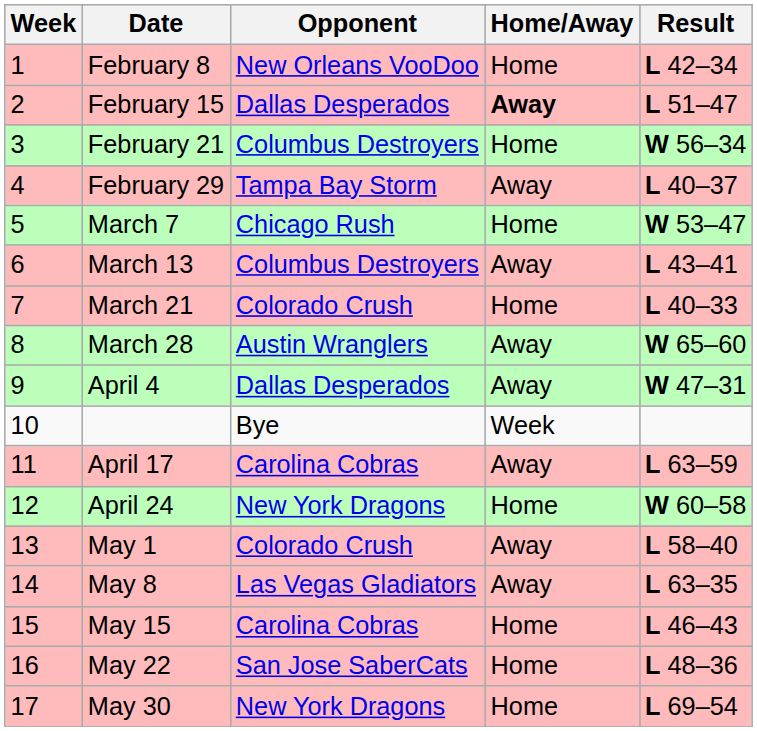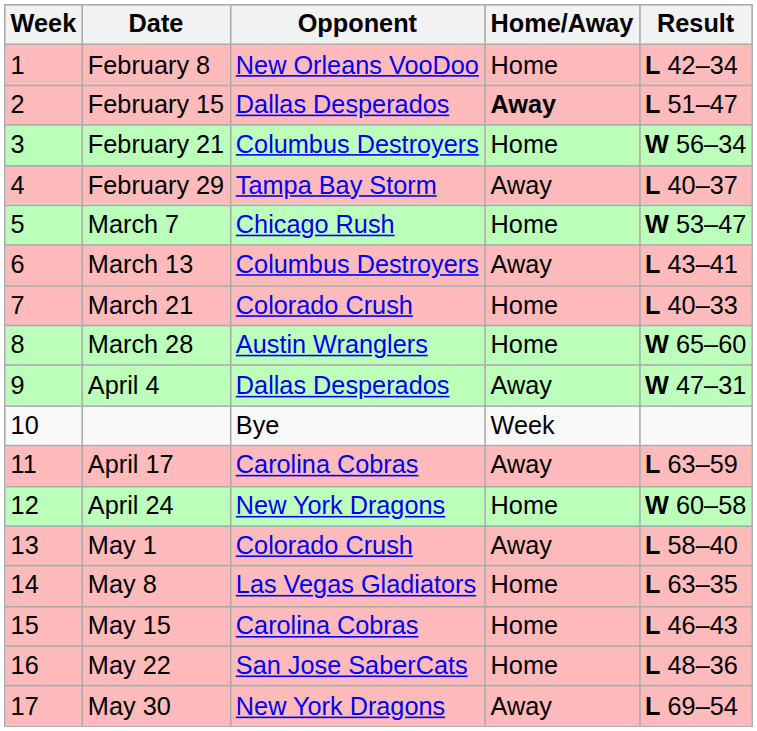 <table class="wikitable">
 <tr>
 <th>Week</th>
 <th>Date</th>
 <th>Opponent</th>
 <th>Home/Away</th>
 <th>Result</th>
 </tr>
 <tr bgcolor="ffbbbb">
 <td>1</td>
 <td>February 8</td>
 <td><a href='#'>New Orleans VooDoo</a></td>
 <td>Home</td>
 <td><strong>L</strong> 42–34</td>
 </tr>
 <tr bgcolor="ffbbbb">
 <td>2</td>
 <td>February 15</td>
 <td><a href='#'>Dallas Desperados</a></td>
 <td><strong>Away</strong></td>
 <td><strong>L</strong> 51–47</td>
 </tr>
 <tr bgcolor="bbffbb">
 <td>3</td>
 <td>February 21</td>
 <td><a href='#'>Columbus Destroyers</a></td>
 <td>Home</td>
 <td><strong>W</strong> 56–34</td>
 </tr>
 <tr bgcolor="ffbbbb">
 <td>4</td>
 <td>February 29</td>
 <td><a href='#'>Tampa Bay Storm</a></td>
 <td>Away</td>
 <td><strong>L</strong> 40–37</td>
 </tr>
 <tr bgcolor="bbffbb">
 <td>5</td>
 <td>March 7</td>
 <td><a href='#'>Chicago Rush</a></td>
 <td>Home</td>
 <td><strong>W</strong> 53–47</td>
 </tr>
 <tr bgcolor="ffbbbb">
 <td>6</td>
 <td>March 13</td>
 <td><a href='#'>Columbus Destroyers</a></td>
 <td>Away</td>
 <td><strong>L</strong> 43–41</td>
 </tr>
 <tr bgcolor="ffbbbb">
 <td>7</td>
 <td>March 21</td>
 <td><a href='#'>Colorado Crush</a></td>
 <td>Home</td>
 <td><strong>L</strong> 40–33</td>
 </tr>
 <tr bgcolor="bbffbb">
 <td>8</td>
 <td>March 28</td>
 <td><a href='#'>Austin Wranglers</a></td>
-<td>Away</td>
+<td>Home</td>
 <td><strong>W</strong> 65–60</td>
 </tr>
 <tr bgcolor="bbffbb">
 <td>9</td>
 <td>April 4</td>
 <td><a href='#'>Dallas Desperados</a></td>
 <td>Away</td>
 <td><strong>W</strong> 47–31</td>
 </tr>
 <tr>
 <td>10</td>
 <td></td>
 <td>Bye</td>
 <td>Week</td>
 </tr>
 <tr bgcolor="ffbbbb">
 <td>11</td>
 <td>April 17</td>
 <td><a href='#'>Carolina Cobras</a></td>
 <td>Away</td>
 <td><strong>L</strong> 63–59</td>
 </tr>
 <tr bgcolor="bbffbb">
 <td>12</td>
 <td>April 24</td>
 <td><a href='#'>New York Dragons</a></td>
 <td>Home</td>
 <td><strong>W</strong> 60–58</td>
 </tr>
 <tr bgcolor="ffbbbb">
 <td>13</td>
 <td>May 1</td>
 <td><a href='#'>Colorado Crush</a></td>
 <td>Away</td>
 <td><strong>L</strong> 58–40</td>
 </tr>
 <tr bgcolor="ffbbbb">
 <td>14</td>
 <td>May 8</td>
 <td><a href='#'>Las Vegas Gladiators</a></td>
-<td>Away</td>
+<td>Home</td>
 <td><strong>L</strong> 63–35</td>
 </tr>
 <tr bgcolor="ffbbbb">
 <td>15</td>
 <td>May 15</td>
 <td><a href='#'>Carolina Cobras</a></td>
 <td>Home</td>
 <td><strong>L</strong> 46–43</td>
 </tr>
 <tr bgcolor="ffbbbb">
 <td>16</td>
 <td>May 22</td>
 <td><a href='#'>San Jose SaberCats</a></td>
 <td>Home</td>
 <td><strong>L</strong> 48–36</td>
 </tr>
 <tr bgcolor="ffbbbb">
 <td>17</td>
 <td>May 30</td>
 <td><a href='#'>New York Dragons</a></td>
-<td>Home</td>
+<td>Away</td>
 <td><strong>L</strong> 69–54</td>
 </tr>
 </table>
